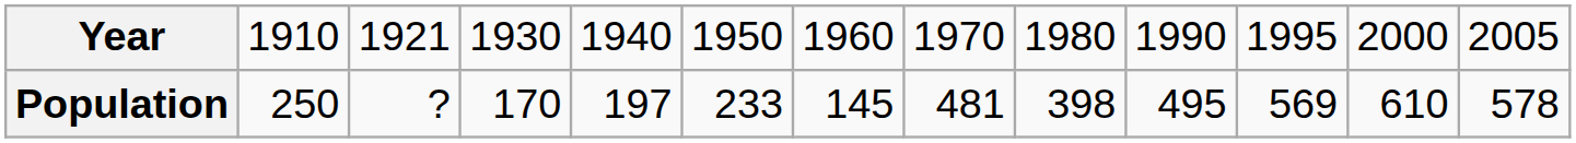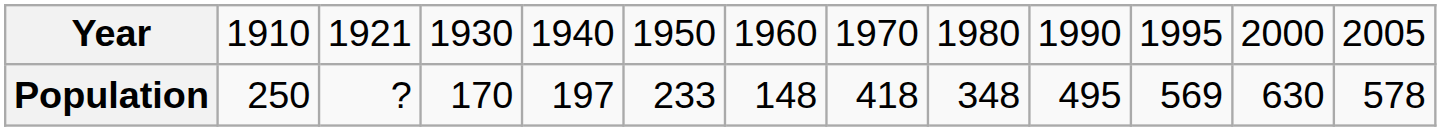 <table class="wikitable" style="text-align:right;">
 <tr>
 <th>Year</th>
 <td>1910</td>
 <td>1921</td>
 <td>1930</td>
 <td>1940</td>
 <td>1950</td>
 <td>1960</td>
 <td>1970</td>
 <td>1980</td>
 <td>1990</td>
 <td>1995</td>
 <td>2000</td>
 <td>2005</td>
 </tr>
 <tr>
 <th>Population</th>
 <td>250</td>
 <td>?</td>
 <td>170</td>
 <td>197</td>
 <td>233</td>
-<td>145</td>
-<td>481</td>
-<td>398</td>
+<td>148</td>
+<td>418</td>
+<td>348</td>
 <td>495</td>
 <td>569</td>
-<td>610</td>
+<td>630</td>
 <td>578</td>
 </tr>
 </table>
